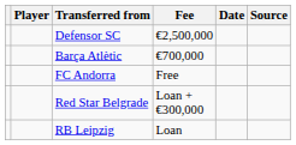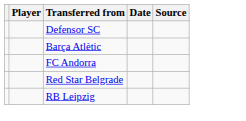 <table class="wikitable plainrowheaders sortable">
 <tr>
 <th></th>
 <th scope="col">Player</th>
 <th>Transferred from</th>
-<th style="width: 65px;">Fee</th>
 <th scope="col">Date</th>
 <th scope="col">Source</th>
 </tr>
 <tr>
 <td align="center"></td>
 <td></td>
 <td> <a href='#'>Defensor SC</a></td>
-<td>€2,500,000</td>
 <td></td>
 <td></td>
 </tr>
 <tr>
 <td align="center"></td>
 <td></td>
 <td> <a href='#'>Barça Atlètic</a></td>
-<td>€700,000</td>
 <td></td>
 <td></td>
 </tr>
 <tr>
 <td align="center"></td>
 <td></td>
 <td> <a href='#'>FC Andorra</a></td>
-<td>Free</td>
 <td></td>
 <td></td>
 </tr>
 <tr>
 <td align="center"></td>
 <td></td>
 <td> <a href='#'>Red Star Belgrade</a></td>
-<td>Loan + €300,000</td>
 <td></td>
 <td></td>
 </tr>
 <tr>
 <td align="center"></td>
 <td></td>
 <td> <a href='#'>RB Leipzig</a></td>
-<td>Loan</td>
 <td></td>
 <td></td>
 </tr>
 </table>
